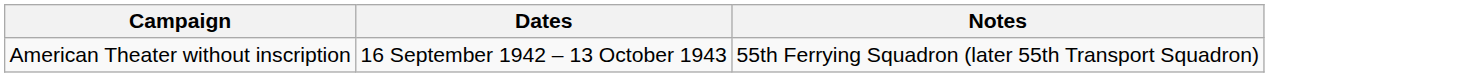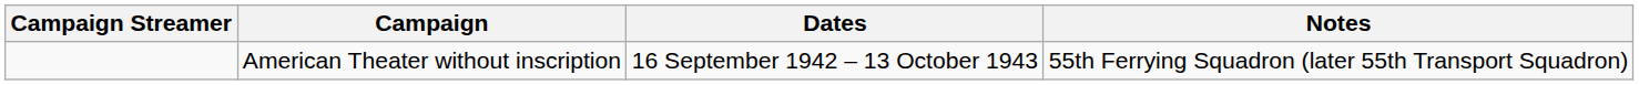 <table class="wikitable">
 <tr style="background:#efefef;">
+<th>Campaign Streamer</th>
 <th>Campaign</th>
 <th>Dates</th>
 <th>Notes</th>
 </tr>
 <tr>
+<td></td>
 <td>American Theater without inscription</td>
 <td>16 September 1942 – 13 October 1943</td>
 <td>55th Ferrying Squadron (later 55th Transport Squadron)</td>
 </tr>
 </table>
